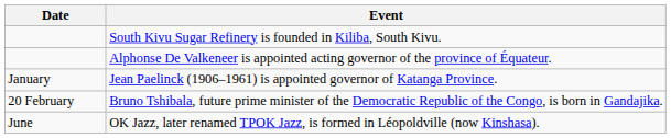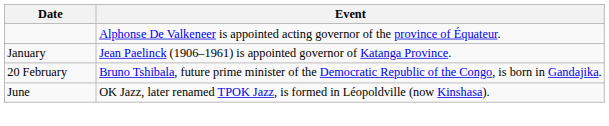 <table class=wikitable>
 <tr>
 <th style="width:7em">Date</th>
 <th>Event</th>
-</tr>
-<tr>
-<td></td>
-<td><a href='#'>South Kivu Sugar Refinery</a> is founded in <a href='#'>Kiliba</a>, South Kivu.</td>
 </tr>
 <tr>
 <td></td>
 <td><a href='#'>Alphonse De Valkeneer</a> is appointed acting governor of the <a href='#'>province of Équateur</a>.</td>
 </tr>
 <tr>
 <td>January</td>
 <td><a href='#'>Jean Paelinck</a> (1906–1961) is appointed governor of <a href='#'>Katanga Province</a>.</td>
 </tr>
 <tr>
 <td>20 February</td>
 <td><a href='#'>Bruno Tshibala</a>, future prime minister of the <a href='#'>Democratic Republic of the Congo</a>, is born in <a href='#'>Gandajika</a>.</td>
 </tr>
 <tr>
 <td>June</td>
 <td>OK Jazz, later renamed <a href='#'>TPOK Jazz</a>, is formed in Léopoldville (now <a href='#'>Kinshasa</a>).</td>
 </tr>
 </table>
